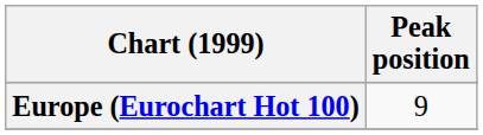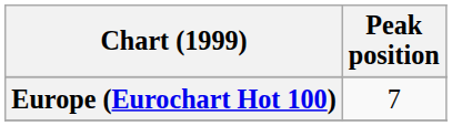 <table class="wikitable sortable plainrowheaders" style="text-align:center">
 <tr>
 <th>Chart (1999)</th>
 <th>Peak<br>position</th>
 </tr>
 <tr>
 </tr>
 <tr>
 </tr>
 <tr>
 </tr>
 <tr>
 <th scope="row">Europe (<a href='#'>Eurochart Hot 100</a>)</th>
-<td>9</td>
+<td>7</td>
 </tr>
 <tr>
 </tr>
 <tr>
 </tr>
 <tr>
 </tr>
 <tr>
 </tr>
 <tr>
 </tr>
 </table>
